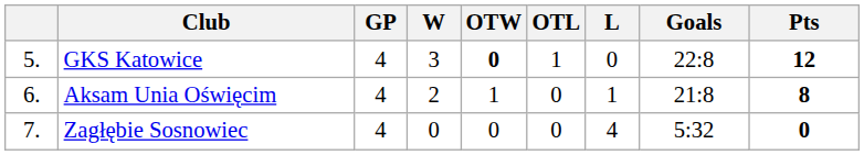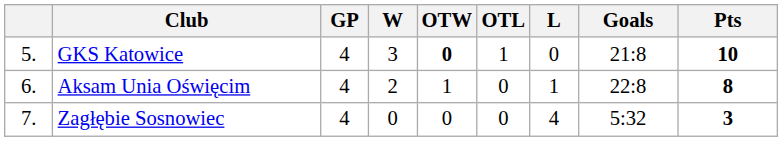 <table class="wikitable">
 <tr>
 <th width="30"></th>
 <th width="200">Club</th>
 <th width="30">GP</th>
 <th width="30">W</th>
 <th width="30">OTW</th>
 <th width="30">OTL</th>
 <th width="30">L</th>
 <th width="70">Goals</th>
 <th width="70">Pts</th>
 </tr>
 <tr bgcolor="#FFFFFF" align="center">
 <td>5.</td>
 <td align="left"><a href='#'>GKS Katowice</a></td>
 <td>4</td>
 <td>3</td>
 <td><strong>0</strong></td>
 <td>1</td>
 <td>0</td>
-<td>22:8</td>
-<td><strong>12</strong></td>
+<td>21:8</td>
+<td><strong>10</strong></td>
 </tr>
 <tr bgcolor="#FFFFFF" align="center">
 <td>6.</td>
 <td align="left"><a href='#'>Aksam Unia Oświęcim</a></td>
 <td>4</td>
 <td>2</td>
 <td>1</td>
 <td>0</td>
 <td>1</td>
-<td>21:8</td>
+<td>22:8</td>
 <td><strong>8</strong></td>
 </tr>
 <tr bgcolor="#FFFFFF" align="center">
 <td>7.</td>
 <td align="left"><a href='#'>Zagłębie Sosnowiec</a></td>
 <td>4</td>
 <td>0</td>
 <td>0</td>
 <td>0</td>
 <td>4</td>
 <td>5:32</td>
-<td><strong>0</strong></td>
+<td><strong>3</strong></td>
 </tr>
 </table>
